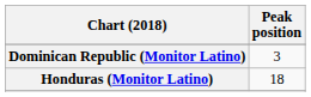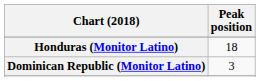 <table class="wikitable sortable plainrowheaders" style="text-align:center">
 <tr>
 <th scope="col">Chart (2018)</th>
 <th scope="col">Peak<br>position</th>
 </tr>
 <tr>
 </tr>
 <tr>
+<th scope="row">Honduras (<a href='#'>Monitor Latino</a>)</th>
+<td>18</td>
+</tr>
+<tr>
 <th scope="row">Dominican Republic (<a href='#'>Monitor Latino</a>)</th>
 <td>3</td>
-</tr>
-<tr>
-<th scope="row">Honduras (<a href='#'>Monitor Latino</a>)</th>
-<td>18</td>
 </tr>
 <tr>
 </tr>
 <tr>
 </tr>
 </table>
